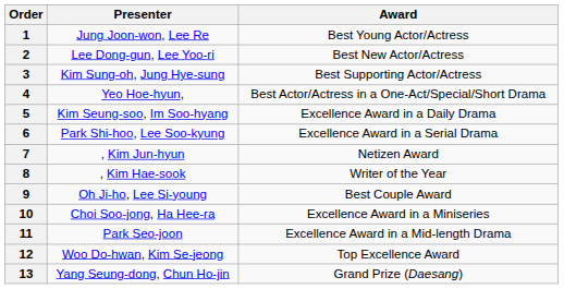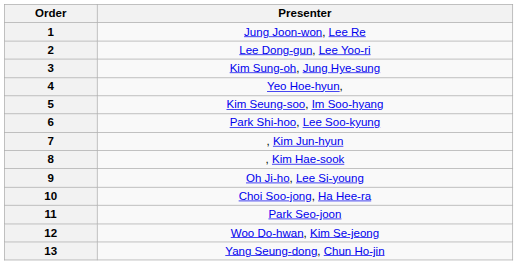 <table class="wikitable" style="text-align:center; width:80%;">
 <tr>
 <th>Order</th>
 <th>Presenter</th>
-<th>Award</th>
 </tr>
 <tr>
 <th>1</th>
 <td><a href='#'>Jung Joon-won</a>, <a href='#'>Lee Re</a></td>
-<td>Best Young Actor/Actress</td>
 </tr>
 <tr>
 <th>2</th>
 <td><a href='#'>Lee Dong-gun</a>, <a href='#'>Lee Yoo-ri</a></td>
-<td>Best New Actor/Actress</td>
 </tr>
 <tr>
 <th>3</th>
 <td><a href='#'>Kim Sung-oh</a>, <a href='#'>Jung Hye-sung</a></td>
-<td>Best Supporting Actor/Actress</td>
 </tr>
 <tr>
 <th>4</th>
 <td><a href='#'>Yeo Hoe-hyun</a>, </td>
-<td>Best Actor/Actress in a One-Act/Special/Short Drama</td>
 </tr>
 <tr>
 <th>5</th>
 <td><a href='#'>Kim Seung-soo</a>, <a href='#'>Im Soo-hyang</a></td>
-<td>Excellence Award in a Daily Drama</td>
 </tr>
 <tr>
 <th>6</th>
 <td><a href='#'>Park Shi-hoo</a>, <a href='#'>Lee Soo-kyung</a></td>
-<td>Excellence Award in a Serial Drama</td>
 </tr>
 <tr>
 <th>7</th>
 <td>, <a href='#'>Kim Jun-hyun</a></td>
-<td>Netizen Award</td>
 </tr>
 <tr>
 <th>8</th>
 <td>, <a href='#'>Kim Hae-sook</a></td>
-<td>Writer of the Year</td>
 </tr>
 <tr>
 <th>9</th>
 <td><a href='#'>Oh Ji-ho</a>, <a href='#'>Lee Si-young</a></td>
-<td>Best Couple Award</td>
 </tr>
 <tr>
 <th>10</th>
 <td><a href='#'>Choi Soo-jong</a>, <a href='#'>Ha Hee-ra</a></td>
-<td>Excellence Award in a Miniseries</td>
 </tr>
 <tr>
 <th>11</th>
 <td><a href='#'>Park Seo-joon</a></td>
-<td>Excellence Award in a Mid-length Drama</td>
 </tr>
 <tr>
 <th>12</th>
 <td><a href='#'>Woo Do-hwan</a>, <a href='#'>Kim Se-jeong</a></td>
-<td>Top Excellence Award</td>
 </tr>
 <tr>
 <th>13</th>
 <td><a href='#'>Yang Seung-dong</a>, <a href='#'>Chun Ho-jin</a></td>
-<td>Grand Prize (<em>Daesang</em>)</td>
 </tr>
 </table>
